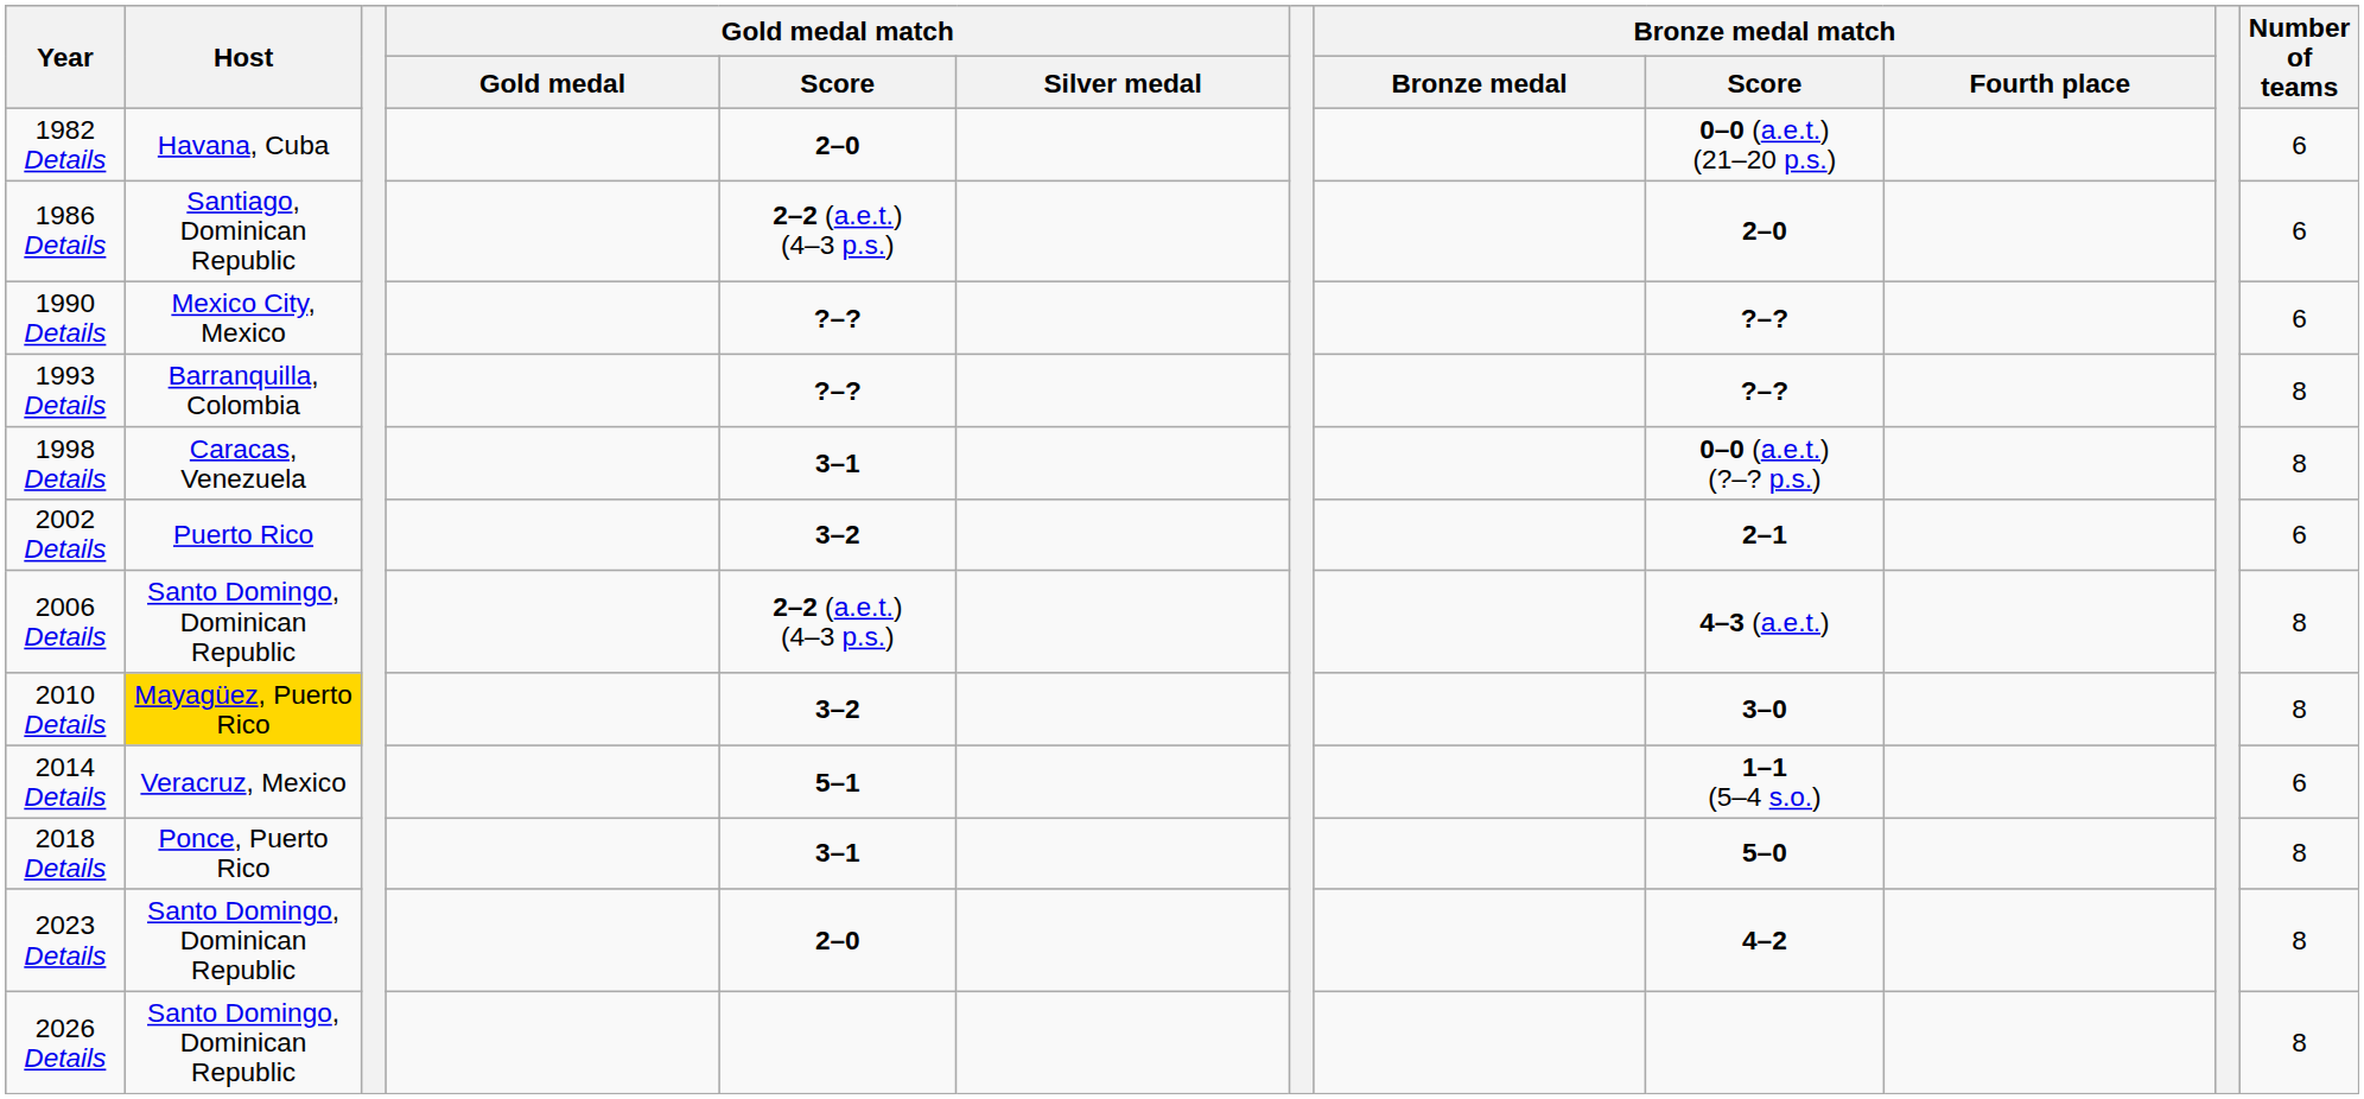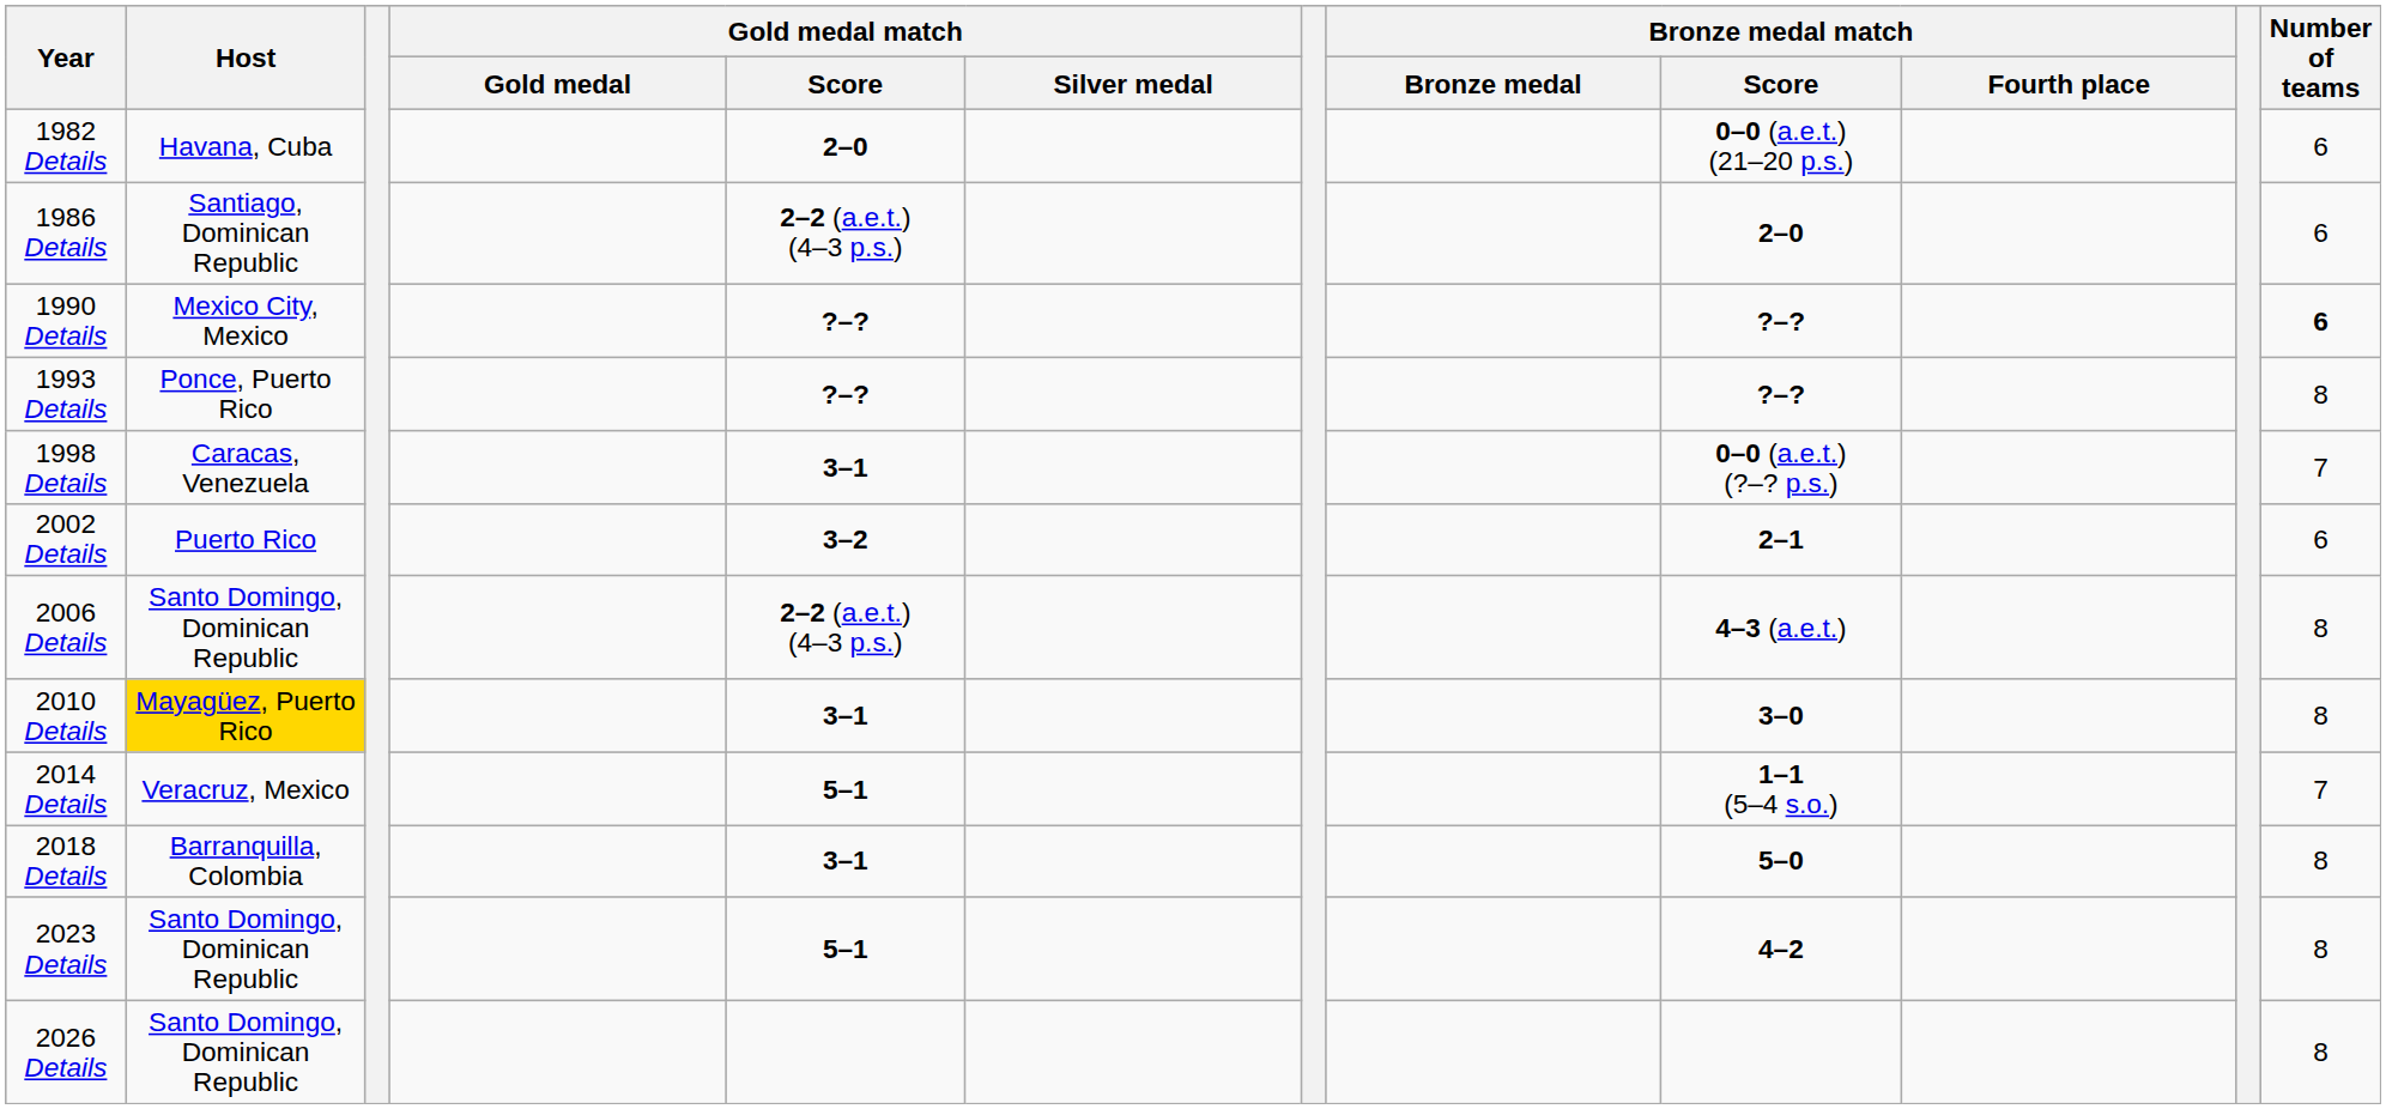 <table class="wikitable" style="text-align:center;width:100%; font-size:90%;">
 <tr>
 <th rowspan=2 width=5%>Year</th>
 <th rowspan=2 width=10%>Host</th>
 <th width=1% rowspan=14></th>
 <th colspan=3>Gold medal match</th>
 <th width=1% rowspan=14></th>
 <th colspan=3>Bronze medal match</th>
 <th width=1% rowspan=14></th>
 <th width=5% rowspan=2>Number of teams</th>
 </tr>
 <tr>
 <th width=14%>Gold medal</th>
 <th width=10%>Score</th>
 <th width=14%>Silver medal</th>
 <th width=14%>Bronze medal</th>
 <th width=10%>Score</th>
 <th width=14%>Fourth place</th>
 </tr>
 <tr>
 <td>1982 <br> <em><a href='#'>Details</a></em></td>
 <td><a href='#'>Havana</a>, Cuba</td>
 <td><strong></strong></td>
 <td><strong>2–0</strong></td>
 <td></td>
 <td></td>
 <td><strong>0–0</strong> (<a href='#'>a.e.t.</a>)<br> (21–20 <a href='#'>p.s.</a>)</td>
 <td></td>
 <td>6</td>
 </tr>
 <tr>
 <td>1986 <br> <em><a href='#'>Details</a></em></td>
 <td><a href='#'>Santiago</a>, Dominican Republic</td>
 <td><strong></strong></td>
 <td><strong>2–2</strong> (<a href='#'>a.e.t.</a>)<br>(4–3 <a href='#'>p.s.</a>)</td>
 <td></td>
 <td></td>
 <td><strong>2–0</strong></td>
 <td></td>
 <td>6</td>
 </tr>
 <tr>
 <td>1990 <br> <em><a href='#'>Details</a></em></td>
 <td><a href='#'>Mexico City</a>, Mexico</td>
 <td><strong></strong></td>
 <td><strong>?–?</strong></td>
 <td></td>
 <td></td>
 <td><strong>?–?</strong></td>
 <td></td>
-<td>6</td>
+<td><strong>6</strong></td>
 </tr>
 <tr>
 <td>1993 <br> <em><a href='#'>Details</a></em></td>
-<td><a href='#'>Barranquilla</a>, Colombia</td>
+<td><a href='#'>Ponce</a>, Puerto Rico</td>
 <td><strong></strong></td>
 <td><strong>?–?</strong></td>
 <td></td>
 <td></td>
 <td><strong>?–?</strong></td>
 <td></td>
 <td>8</td>
 </tr>
 <tr>
 <td>1998 <br> <em><a href='#'>Details</a></em></td>
 <td><a href='#'>Caracas</a>, Venezuela</td>
 <td><strong></strong></td>
 <td><strong>3–1</strong></td>
 <td></td>
 <td></td>
 <td><strong>0–0</strong> (<a href='#'>a.e.t.</a>)<br> (?–? <a href='#'>p.s.</a>)</td>
 <td></td>
-<td>8</td>
+<td>7</td>
 </tr>
 <tr>
 <td>2002 <br> <em><a href='#'>Details</a></em></td>
 <td><a href='#'>Puerto Rico</a></td>
 <td><strong></strong></td>
 <td><strong>3–2</strong></td>
 <td></td>
 <td></td>
 <td><strong>2–1</strong></td>
 <td></td>
 <td>6</td>
 </tr>
 <tr>
 <td>2006 <br> <em><a href='#'>Details</a></em></td>
 <td><a href='#'>Santo Domingo</a>, Dominican Republic</td>
 <td><strong></strong></td>
 <td><strong>2–2</strong> (<a href='#'>a.e.t.</a>)<br>(4–3 <a href='#'>p.s.</a>)</td>
 <td></td>
 <td></td>
 <td><strong>4–3</strong> (<a href='#'>a.e.t.</a>)</td>
 <td></td>
 <td>8</td>
 </tr>
 <tr>
 <td>2010 <br> <em><a href='#'>Details</a></em></td>
 <td style="background: gold;"><a href='#'>Mayagüez</a>, Puerto Rico</td>
 <td><strong></strong></td>
-<td><strong>3–2</strong></td>
+<td><strong>3–1</strong></td>
 <td></td>
 <td></td>
 <td><strong>3–0</strong></td>
 <td></td>
 <td>8</td>
 </tr>
 <tr>
 <td>2014 <br> <em><a href='#'>Details</a></em></td>
 <td><a href='#'>Veracruz</a>, Mexico</td>
 <td><strong></strong></td>
 <td><strong>5–1</strong></td>
 <td></td>
 <td></td>
 <td><strong>1–1</strong><br>(5–4 <a href='#'>s.o.</a>)</td>
 <td></td>
-<td>6</td>
+<td>7</td>
 </tr>
 <tr>
 <td>2018 <br> <em><a href='#'>Details</a></em></td>
-<td><a href='#'>Ponce</a>, Puerto Rico</td>
+<td><a href='#'>Barranquilla</a>, Colombia</td>
 <td><strong></strong></td>
 <td><strong>3–1</strong></td>
 <td></td>
 <td></td>
 <td><strong>5–0</strong></td>
 <td></td>
 <td>8</td>
 </tr>
 <tr>
 <td>2023<br><em><a href='#'>Details</a></em></td>
 <td><a href='#'>Santo Domingo</a>, Dominican Republic</td>
 <td><strong></strong></td>
-<td><strong>2–0</strong></td>
+<td><strong>5–1</strong></td>
 <td></td>
 <td></td>
 <td><strong>4–2</strong></td>
 <td></td>
 <td>8</td>
 </tr>
 <tr>
 <td>2026<br><em><a href='#'>Details</a></em></td>
 <td><a href='#'>Santo Domingo</a>, Dominican Republic</td>
 <td></td>
 <td></td>
 <td></td>
 <td></td>
 <td></td>
 <td></td>
 <td>8</td>
 </tr>
 </table>
